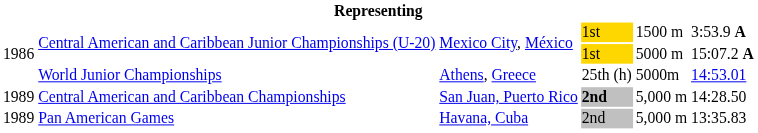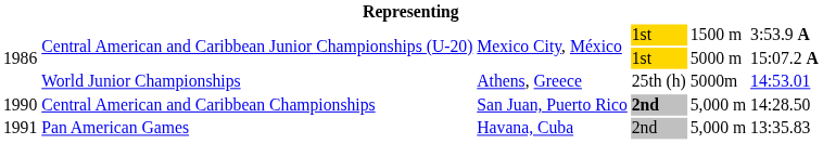 <table>
 <tr>
 <th colspan="6">Representing </th>
 </tr>
 <tr>
 <td rowspan = "3">1986</td>
 <td rowspan = "2"><a href='#'>Central American and Caribbean Junior Championships (U-20)</a></td>
 <td rowspan = "2"><a href='#'>Mexico City</a>, <a href='#'>México</a></td>
 <td bgcolor=gold>1st</td>
 <td>1500 m</td>
 <td>3:53.9 <strong>A</strong></td>
 </tr>
 <tr>
 <td bgcolor=gold>1st</td>
 <td>5000 m</td>
 <td>15:07.2 <strong>A</strong></td>
 </tr>
 <tr>
 <td><a href='#'>World Junior Championships</a></td>
 <td><a href='#'>Athens</a>, <a href='#'>Greece</a></td>
 <td>25th (h)</td>
 <td>5000m</td>
 <td><a href='#'>14:53.01</a></td>
 </tr>
 <tr>
-<td>1989</td>
+<td>1990</td>
 <td><a href='#'>Central American and Caribbean Championships</a></td>
 <td><a href='#'>San Juan, Puerto Rico</a></td>
 <td bgcolor="silver"><strong>2nd</strong></td>
 <td>5,000 m</td>
 <td>14:28.50</td>
 </tr>
 <tr>
-<td>1989</td>
+<td>1991</td>
 <td><a href='#'>Pan American Games</a></td>
 <td><a href='#'>Havana, Cuba</a></td>
 <td bgcolor="silver">2nd</td>
 <td>5,000 m</td>
 <td>13:35.83</td>
 </tr>
 </table>
